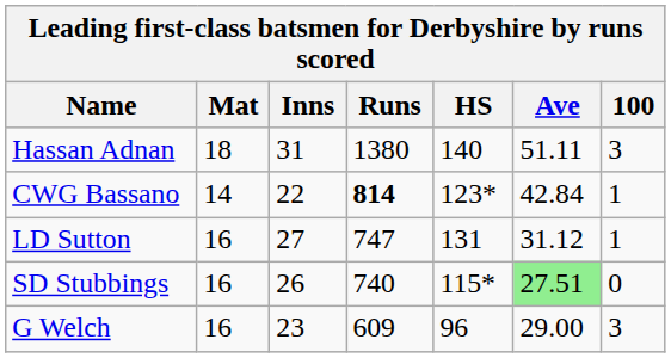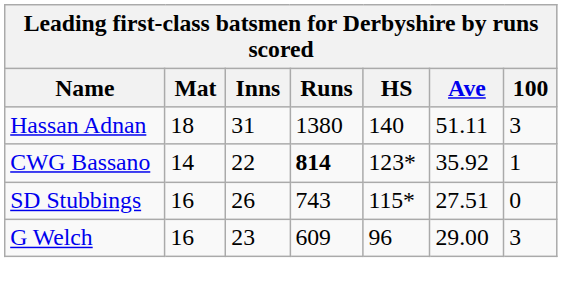 <table class="wikitable" style="width:60%;">
 <tr style="background:#efefef;">
 <th colspan=7>Leading first-class batsmen for Derbyshire by runs scored</th>
 </tr>
 <tr style="background:#efefef;">
 <th>Name</th>
 <th>Mat</th>
 <th>Inns</th>
 <th>Runs</th>
 <th>HS</th>
 <th><a href='#'>Ave</a></th>
 <th>100</th>
 </tr>
 <tr>
 <td><a href='#'>Hassan Adnan</a></td>
 <td>18</td>
 <td>31</td>
 <td>1380</td>
 <td>140</td>
 <td>51.11</td>
 <td>3</td>
 </tr>
 <tr>
 <td><a href='#'>CWG Bassano</a></td>
 <td>14</td>
 <td>22</td>
 <td><strong>814</strong></td>
 <td>123*</td>
-<td>42.84</td>
-<td>1</td>
-</tr>
-<tr>
-<td><a href='#'>LD Sutton</a></td>
-<td>16</td>
-<td>27</td>
-<td>747</td>
-<td>131</td>
-<td>31.12</td>
+<td>35.92</td>
 <td>1</td>
 </tr>
 <tr>
 <td><a href='#'>SD Stubbings</a></td>
 <td>16</td>
 <td>26</td>
-<td>740</td>
+<td>743</td>
 <td>115*</td>
-<td style="background: lightgreen;">27.51</td>
+<td>27.51</td>
 <td>0</td>
 </tr>
 <tr>
 <td><a href='#'>G Welch</a></td>
 <td>16</td>
 <td>23</td>
 <td>609</td>
 <td>96</td>
 <td>29.00</td>
 <td>3</td>
 </tr>
 </table>
